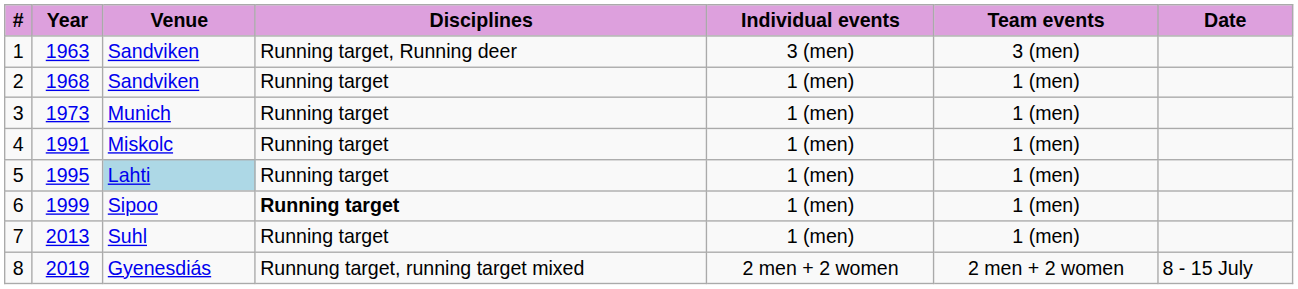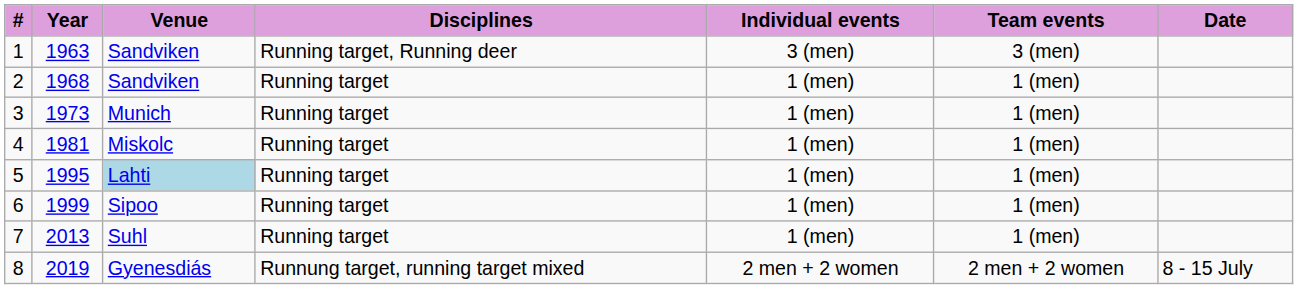 <table class="wikitable" width=75% style="font-size:90%; text-align:left;">
 <tr>
 <th style="background-color:plum;">#</th>
 <th style="background-color:plum;">Year</th>
 <th style="background-color:plum;">Venue</th>
 <th style="background-color:plum;">Disciplines</th>
 <th style="background-color:plum;">Individual events</th>
 <th style="background-color:plum;">Team events</th>
 <th style="background-color:plum;">Date</th>
 </tr>
 <tr>
 <td align=center>1</td>
 <td align=center><a href='#'>1963</a></td>
 <td> <a href='#'>Sandviken</a></td>
 <td>Running target, Running deer</td>
 <td align=center>3 (men)</td>
 <td align=center>3 (men)</td>
 <td></td>
 </tr>
 <tr>
 <td align=center>2</td>
 <td align=center><a href='#'>1968</a></td>
 <td> <a href='#'>Sandviken</a></td>
 <td>Running target</td>
 <td align=center>1 (men)</td>
 <td align=center>1 (men)</td>
 <td></td>
 </tr>
 <tr>
 <td align=center>3</td>
 <td align=center><a href='#'>1973</a></td>
 <td> <a href='#'>Munich</a></td>
 <td>Running target</td>
 <td align=center>1 (men)</td>
 <td align=center>1 (men)</td>
 <td></td>
 </tr>
 <tr>
 <td align=center>4</td>
-<td align=center><a href='#'>1991</a></td>
+<td align=center><a href='#'>1981</a></td>
 <td> <a href='#'>Miskolc</a></td>
 <td>Running target</td>
 <td align=center>1 (men)</td>
 <td align=center>1 (men)</td>
 <td></td>
 </tr>
 <tr>
 <td align=center>5</td>
 <td align=center><a href='#'>1995</a></td>
 <td align=left style="background: lightblue;"> <a href='#'>Lahti</a></td>
 <td>Running target</td>
 <td align=center>1 (men)</td>
 <td align=center>1 (men)</td>
 <td></td>
 </tr>
 <tr>
 <td align=center>6</td>
 <td align=center><a href='#'>1999</a></td>
 <td align=left> <a href='#'>Sipoo</a></td>
-<td><strong>Running target</strong></td>
+<td>Running target</td>
 <td align=center>1 (men)</td>
 <td align=center>1 (men)</td>
 <td></td>
 </tr>
 <tr>
 <td align=center>7</td>
 <td align=center><a href='#'>2013</a></td>
 <td align=left> <a href='#'>Suhl</a></td>
 <td>Running target</td>
 <td align=center>1 (men)</td>
 <td align=center>1 (men)</td>
 <td></td>
 </tr>
 <tr>
 <td align=center>8</td>
 <td align=center><a href='#'>2019</a></td>
 <td align=left> <a href='#'>Gyenesdiás</a></td>
 <td>Runnung target, running target mixed</td>
 <td align=center>2 men + 2 women</td>
 <td align=center>2 men + 2 women</td>
 <td>8 - 15 July</td>
 </tr>
 </table>
